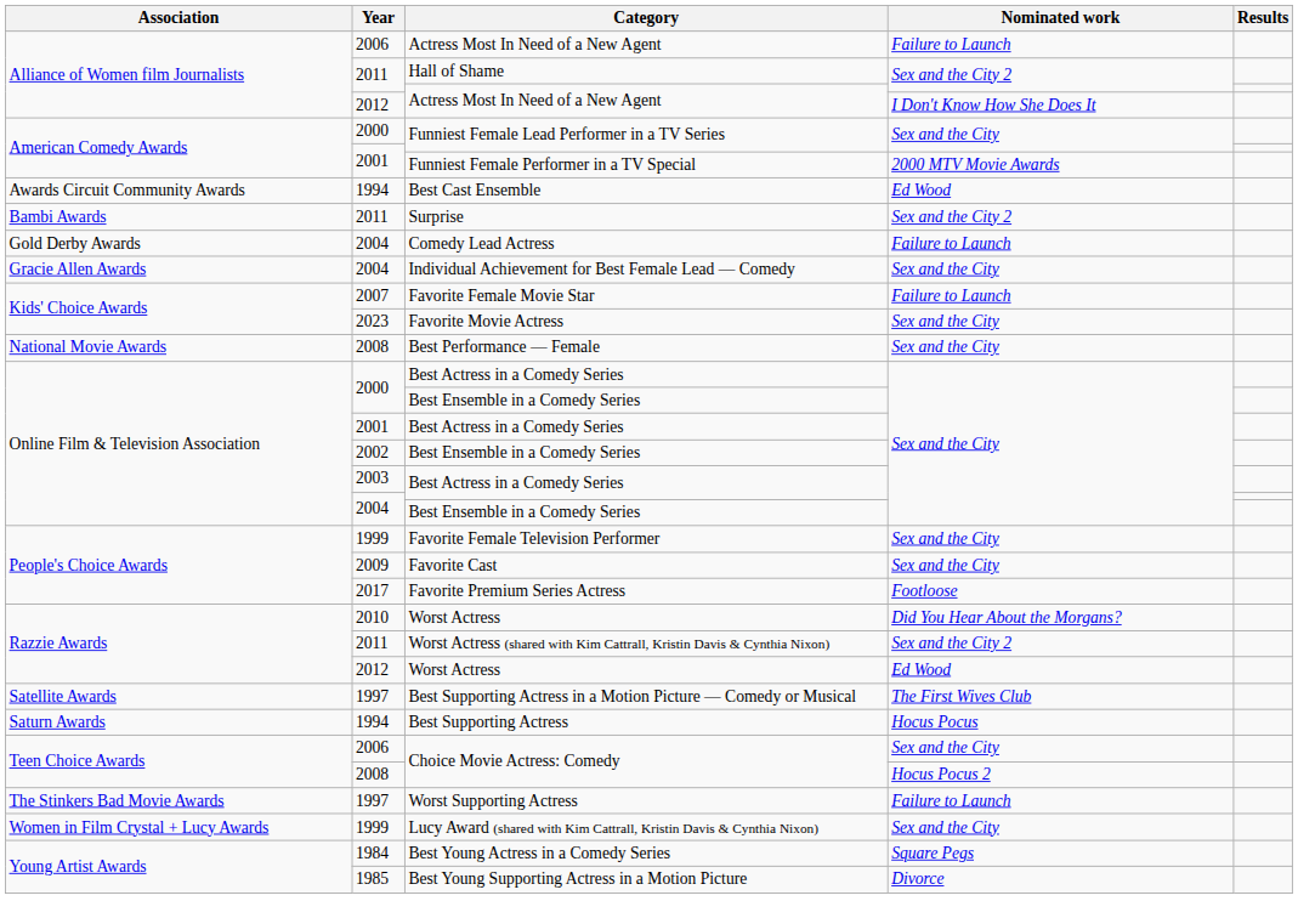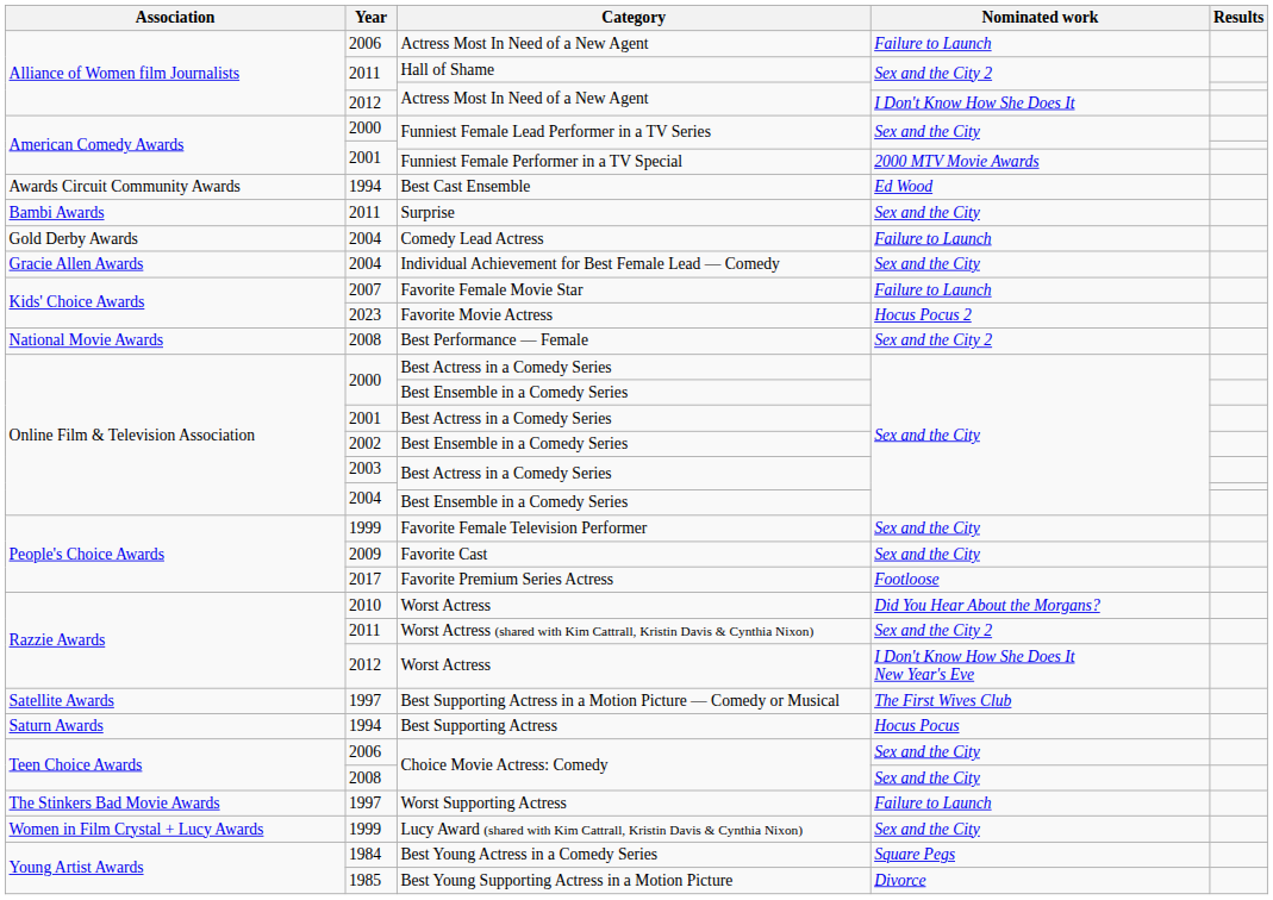 <table class="wikitable">
 <tr>
 <th scope="col" style="width:26em;">Association</th>
 <th scope="col" style="width:3em;">Year</th>
 <th scope="col" style="width:37em;">Category</th>
 <th scope="col" style="width:26em;">Nominated work</th>
 <th scope="col" style="width:1em;">Results</th>
 </tr>
 <tr>
 <td rowspan="4"><a href='#'>Alliance of Women film Journalists</a></td>
 <td>2006</td>
 <td>Actress Most In Need of a New Agent</td>
 <td><em><a href='#'>Failure to Launch</a></em></td>
 <td></td>
 </tr>
 <tr>
 <td rowspan="2">2011</td>
 <td>Hall of Shame</td>
 <td rowspan="2"><em><a href='#'>Sex and the City 2</a></em></td>
 <td></td>
 </tr>
 <tr>
 <td rowspan="2">Actress Most In Need of a New Agent</td>
 <td></td>
 </tr>
 <tr>
 <td>2012</td>
 <td><em><a href='#'>I Don't Know How She Does It</a></em></td>
 <td></td>
 </tr>
 <tr>
 <td rowspan="3"><a href='#'>American Comedy Awards</a></td>
 <td>2000</td>
 <td rowspan="2">Funniest Female Lead Performer in a TV Series</td>
 <td rowspan="2"><em><a href='#'>Sex and the City</a></em></td>
 <td></td>
 </tr>
 <tr>
 <td rowspan="2">2001</td>
 <td></td>
 </tr>
 <tr>
 <td>Funniest Female Performer in a TV Special</td>
 <td><em><a href='#'>2000 MTV Movie Awards</a></em></td>
 <td></td>
 </tr>
 <tr>
 <td>Awards Circuit Community Awards</td>
 <td>1994</td>
 <td>Best Cast Ensemble</td>
 <td><em><a href='#'>Ed Wood</a></em></td>
 <td></td>
 </tr>
 <tr>
 <td><a href='#'>Bambi Awards</a></td>
 <td>2011</td>
 <td>Surprise</td>
-<td><em><a href='#'>Sex and the City 2</a></em></td>
+<td><em><a href='#'>Sex and the City</a></em></td>
 <td></td>
 </tr>
 <tr>
 <td>Gold Derby Awards</td>
 <td>2004</td>
 <td>Comedy Lead Actress</td>
 <td><em><a href='#'>Failure to Launch</a></em></td>
 <td></td>
 </tr>
 <tr>
 <td><a href='#'>Gracie Allen Awards</a></td>
 <td>2004</td>
 <td>Individual Achievement for Best Female Lead — Comedy</td>
 <td><em><a href='#'>Sex and the City</a></em></td>
 <td></td>
 </tr>
 <tr>
 <td rowspan="2"><a href='#'>Kids' Choice Awards</a></td>
 <td>2007</td>
 <td>Favorite Female Movie Star</td>
 <td><em><a href='#'>Failure to Launch</a></em></td>
 <td></td>
 </tr>
 <tr>
 <td>2023</td>
 <td>Favorite Movie Actress</td>
-<td><em><a href='#'>Sex and the City</a></em></td>
+<td><em><a href='#'>Hocus Pocus 2</a></em></td>
 <td></td>
 </tr>
 <tr>
 <td><a href='#'>National Movie Awards</a></td>
 <td>2008</td>
 <td>Best Performance — Female</td>
-<td><em><a href='#'>Sex and the City</a></em></td>
+<td><em><a href='#'>Sex and the City 2</a></em></td>
 <td></td>
 </tr>
 <tr>
 <td rowspan="7">Online Film & Television Association</td>
 <td rowspan="2">2000</td>
 <td>Best Actress in a Comedy Series</td>
 <td rowspan="7"><em><a href='#'>Sex and the City</a></em></td>
 <td></td>
 </tr>
 <tr>
 <td>Best Ensemble in a Comedy Series</td>
 <td></td>
 </tr>
 <tr>
 <td>2001</td>
 <td>Best Actress in a Comedy Series</td>
 <td></td>
 </tr>
 <tr>
 <td>2002</td>
 <td>Best Ensemble in a Comedy Series</td>
 <td></td>
 </tr>
 <tr>
 <td>2003</td>
 <td rowspan="2">Best Actress in a Comedy Series</td>
 <td></td>
 </tr>
 <tr>
 <td rowspan="2">2004</td>
 <td></td>
 </tr>
 <tr>
 <td>Best Ensemble in a Comedy Series</td>
 <td></td>
 </tr>
 <tr>
 <td rowspan="3"><a href='#'>People's Choice Awards</a></td>
 <td>1999</td>
 <td>Favorite Female Television Performer</td>
 <td><em><a href='#'>Sex and the City</a></em></td>
 <td></td>
 </tr>
 <tr>
 <td>2009</td>
 <td>Favorite Cast</td>
 <td><em><a href='#'>Sex and the City</a></em></td>
 <td></td>
 </tr>
 <tr>
 <td>2017</td>
 <td>Favorite Premium Series Actress</td>
 <td><em><a href='#'>Footloose</a></em></td>
 <td></td>
 </tr>
 <tr>
 <td rowspan="3"><a href='#'>Razzie Awards</a></td>
 <td>2010</td>
 <td>Worst Actress</td>
 <td><em><a href='#'>Did You Hear About the Morgans?</a></em></td>
 <td></td>
 </tr>
 <tr>
 <td>2011</td>
 <td>Worst Actress <small>(shared with Kim Cattrall, Kristin Davis & Cynthia Nixon)</small></td>
 <td><em><a href='#'>Sex and the City 2</a></em></td>
 <td></td>
 </tr>
 <tr>
 <td>2012</td>
 <td>Worst Actress</td>
-<td><em><a href='#'>Ed Wood</a></em></td>
+<td><em><a href='#'>I Don't Know How She Does It</a></em> <br><em><a href='#'>New Year's Eve</a></em></td>
 <td></td>
 </tr>
 <tr>
 <td><a href='#'>Satellite Awards</a></td>
 <td>1997</td>
 <td>Best Supporting Actress in a Motion Picture — Comedy or Musical</td>
 <td><em><a href='#'>The First Wives Club</a></em></td>
 <td></td>
 </tr>
 <tr>
 <td><a href='#'>Saturn Awards</a></td>
 <td>1994</td>
 <td>Best Supporting Actress</td>
 <td><em><a href='#'>Hocus Pocus</a></em></td>
 <td></td>
 </tr>
 <tr>
 <td rowspan="2"><a href='#'>Teen Choice Awards</a></td>
 <td>2006</td>
 <td rowspan="2">Choice Movie Actress: Comedy</td>
 <td><em><a href='#'>Sex and the City</a></em></td>
 <td></td>
 </tr>
 <tr>
 <td>2008</td>
-<td><em><a href='#'>Hocus Pocus 2</a></em></td>
+<td><em><a href='#'>Sex and the City</a></em></td>
 <td></td>
 </tr>
 <tr>
 <td><a href='#'>The Stinkers Bad Movie Awards</a></td>
 <td>1997</td>
 <td>Worst Supporting Actress</td>
 <td><em><a href='#'>Failure to Launch</a></em></td>
 <td></td>
 </tr>
 <tr>
 <td><a href='#'>Women in Film Crystal + Lucy Awards</a></td>
 <td>1999</td>
 <td>Lucy Award <small>(shared with Kim Cattrall, Kristin Davis & Cynthia Nixon)</small></td>
 <td><em><a href='#'>Sex and the City</a></em></td>
 <td></td>
 </tr>
 <tr>
 <td rowspan="2"><a href='#'>Young Artist Awards</a></td>
 <td>1984</td>
 <td>Best Young Actress in a Comedy Series</td>
 <td><em><a href='#'>Square Pegs</a></em></td>
 <td></td>
 </tr>
 <tr>
 <td>1985</td>
 <td>Best Young Supporting Actress in a Motion Picture</td>
 <td><em><a href='#'>Divorce</a></em></td>
 <td></td>
 </tr>
 </table>
